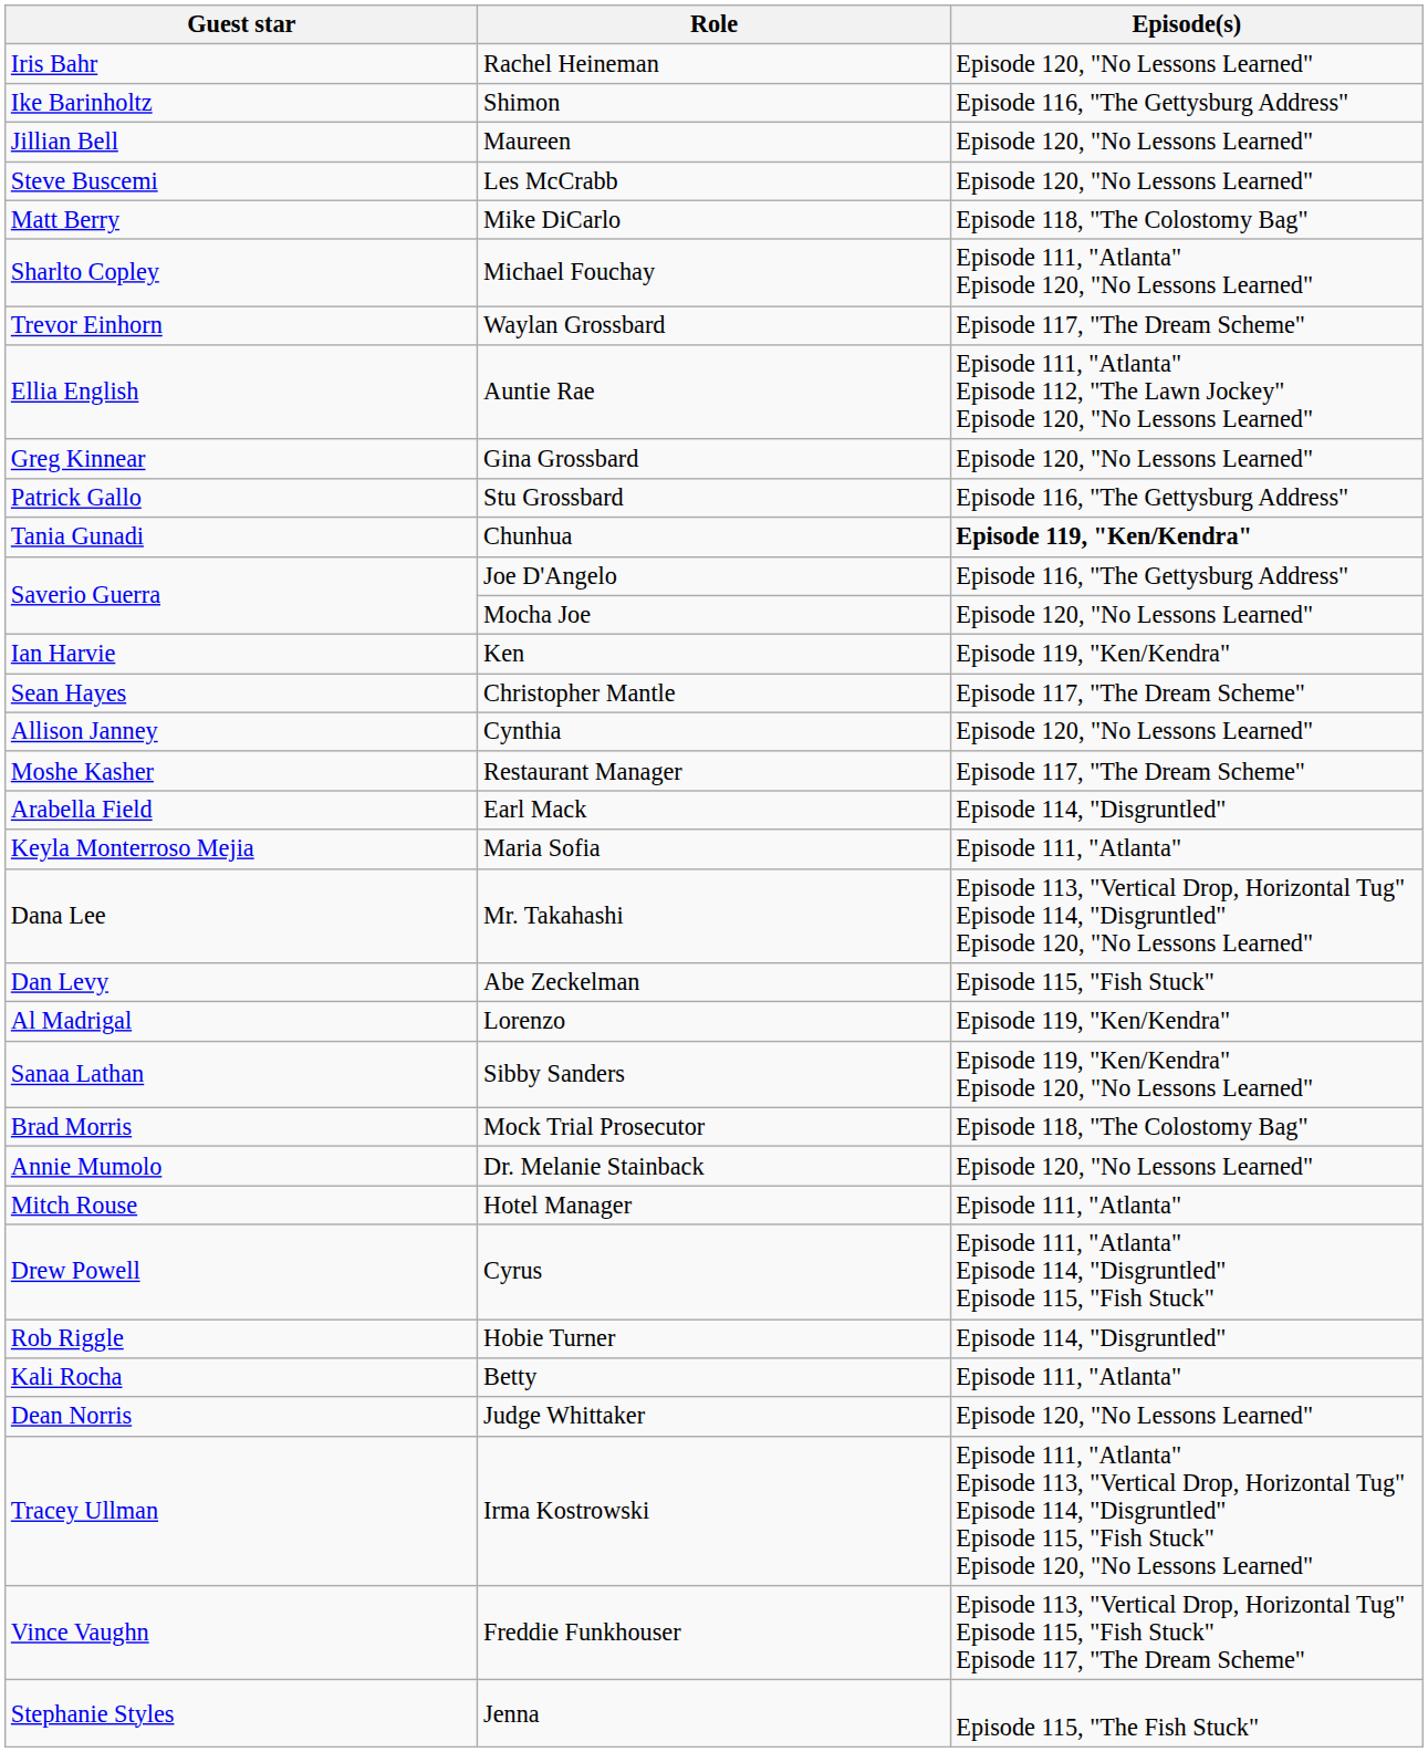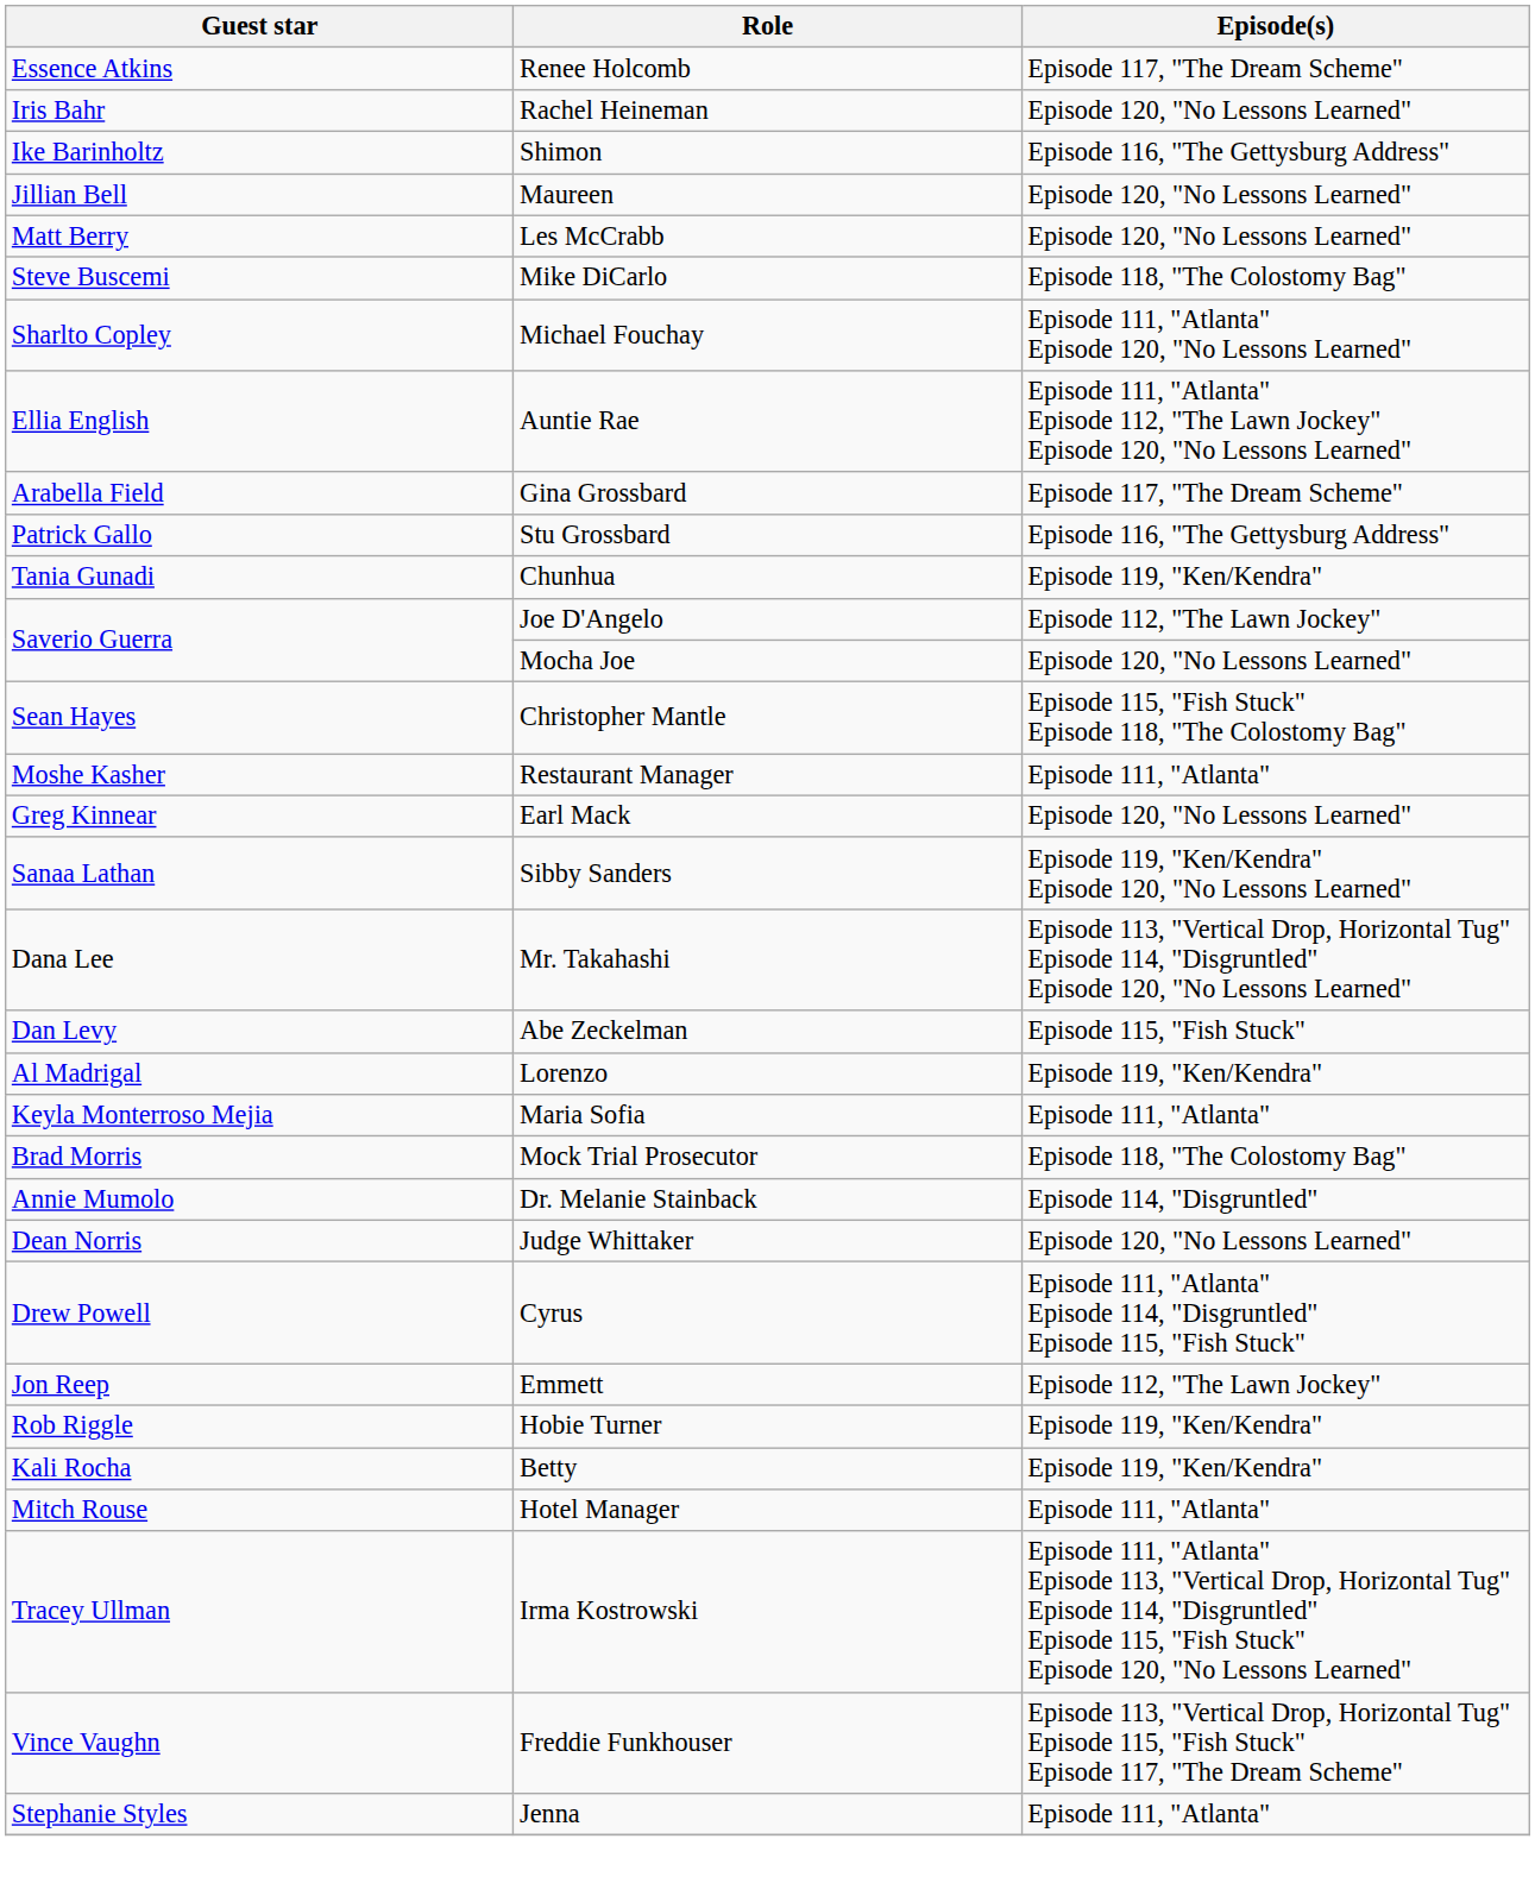 <table class="wikitable">
 <tr>
 <th scope="col" style="width:300px;">Guest star</th>
 <th scope="col" style="width:300px;">Role</th>
 <th scope="col" style="width:300px;">Episode(s)</th>
+</tr>
+<tr>
+<td><a href='#'>Essence Atkins</a></td>
+<td>Renee Holcomb</td>
+<td>Episode 117, "The Dream Scheme"</td>
 </tr>
 <tr>
 <td><a href='#'>Iris Bahr</a></td>
 <td>Rachel Heineman</td>
 <td>Episode 120, "No Lessons Learned"</td>
 </tr>
 <tr>
 <td><a href='#'>Ike Barinholtz</a></td>
 <td>Shimon</td>
 <td>Episode 116, "The Gettysburg Address"</td>
 </tr>
 <tr>
 <td><a href='#'>Jillian Bell</a></td>
 <td>Maureen</td>
 <td>Episode 120, "No Lessons Learned"</td>
 </tr>
 <tr>
-<td><a href='#'>Steve Buscemi</a></td>
+<td><a href='#'>Matt Berry</a></td>
 <td>Les McCrabb</td>
 <td>Episode 120, "No Lessons Learned"</td>
 </tr>
 <tr>
-<td><a href='#'>Matt Berry</a></td>
+<td><a href='#'>Steve Buscemi</a></td>
 <td>Mike DiCarlo</td>
 <td>Episode 118, "The Colostomy Bag"</td>
 </tr>
 <tr>
 <td><a href='#'>Sharlto Copley</a></td>
 <td>Michael Fouchay</td>
 <td>Episode 111, "Atlanta"<br>Episode 120, "No Lessons Learned"</td>
 </tr>
 <tr>
-<td><a href='#'>Trevor Einhorn</a></td>
-<td>Waylan Grossbard</td>
-<td>Episode 117, "The Dream Scheme"</td>
-</tr>
-<tr>
 <td><a href='#'>Ellia English</a></td>
 <td>Auntie Rae</td>
 <td>Episode 111, "Atlanta"<br>Episode 112, "The Lawn Jockey"<br>Episode 120, "No Lessons Learned"</td>
 </tr>
 <tr>
-<td><a href='#'>Greg Kinnear</a></td>
+<td><a href='#'>Arabella Field</a></td>
 <td>Gina Grossbard</td>
-<td>Episode 120, "No Lessons Learned"</td>
+<td>Episode 117, "The Dream Scheme"</td>
 </tr>
 <tr>
 <td><a href='#'>Patrick Gallo</a></td>
 <td>Stu Grossbard</td>
 <td>Episode 116, "The Gettysburg Address"</td>
 </tr>
 <tr>
 <td><a href='#'>Tania Gunadi</a></td>
 <td>Chunhua</td>
-<td><strong>Episode 119, "Ken/Kendra"</strong></td>
+<td>Episode 119, "Ken/Kendra"</td>
 </tr>
 <tr>
 <td rowspan="2"><a href='#'>Saverio Guerra</a></td>
 <td>Joe D'Angelo</td>
-<td>Episode 116, "The Gettysburg Address"</td>
+<td>Episode 112, "The Lawn Jockey"</td>
 </tr>
 <tr>
 <td>Mocha Joe</td>
 <td>Episode 120, "No Lessons Learned"</td>
 </tr>
 <tr>
-<td><a href='#'>Ian Harvie</a></td>
-<td>Ken</td>
-<td>Episode 119, "Ken/Kendra"</td>
-</tr>
-<tr>
 <td><a href='#'>Sean Hayes</a></td>
 <td>Christopher Mantle</td>
-<td>Episode 117, "The Dream Scheme"</td>
-</tr>
-<tr>
-<td><a href='#'>Allison Janney</a></td>
-<td>Cynthia</td>
-<td>Episode 120, "No Lessons Learned"</td>
+<td>Episode 115, "Fish Stuck"<br>Episode 118, "The Colostomy Bag"</td>
 </tr>
 <tr>
 <td><a href='#'>Moshe Kasher</a></td>
 <td>Restaurant Manager</td>
-<td>Episode 117, "The Dream Scheme"</td>
+<td>Episode 111, "Atlanta"</td>
 </tr>
 <tr>
-<td><a href='#'>Arabella Field</a></td>
+<td><a href='#'>Greg Kinnear</a></td>
 <td>Earl Mack</td>
-<td>Episode 114, "Disgruntled"</td>
+<td>Episode 120, "No Lessons Learned"</td>
 </tr>
 <tr>
-<td><a href='#'>Keyla Monterroso Mejia</a></td>
-<td>Maria Sofia</td>
-<td>Episode 111, "Atlanta"</td>
+<td><a href='#'>Sanaa Lathan</a></td>
+<td>Sibby Sanders</td>
+<td>Episode 119, "Ken/Kendra"<br>Episode 120, "No Lessons Learned"</td>
 </tr>
 <tr>
 <td>Dana Lee</td>
 <td>Mr. Takahashi</td>
 <td>Episode 113, "Vertical Drop, Horizontal Tug"<br>Episode 114, "Disgruntled"<br>Episode 120, "No Lessons Learned"</td>
 </tr>
 <tr>
 <td><a href='#'>Dan Levy</a></td>
 <td>Abe Zeckelman</td>
 <td>Episode 115, "Fish Stuck"</td>
 </tr>
 <tr>
 <td><a href='#'>Al Madrigal</a></td>
 <td>Lorenzo</td>
 <td>Episode 119, "Ken/Kendra"</td>
 </tr>
 <tr>
-<td><a href='#'>Sanaa Lathan</a></td>
-<td>Sibby Sanders</td>
-<td>Episode 119, "Ken/Kendra"<br>Episode 120, "No Lessons Learned"</td>
+<td><a href='#'>Keyla Monterroso Mejia</a></td>
+<td>Maria Sofia</td>
+<td>Episode 111, "Atlanta"</td>
 </tr>
 <tr>
 <td><a href='#'>Brad Morris</a></td>
 <td>Mock Trial Prosecutor</td>
 <td>Episode 118, "The Colostomy Bag"</td>
 </tr>
 <tr>
 <td><a href='#'>Annie Mumolo</a></td>
 <td>Dr. Melanie Stainback</td>
-<td>Episode 120, "No Lessons Learned"</td>
+<td>Episode 114, "Disgruntled"</td>
 </tr>
 <tr>
-<td><a href='#'>Mitch Rouse</a></td>
-<td>Hotel Manager</td>
-<td>Episode 111, "Atlanta"</td>
+<td><a href='#'>Dean Norris</a></td>
+<td>Judge Whittaker</td>
+<td>Episode 120, "No Lessons Learned"</td>
 </tr>
 <tr>
 <td><a href='#'>Drew Powell</a></td>
 <td>Cyrus</td>
 <td>Episode 111, "Atlanta"<br>Episode 114, "Disgruntled"<br>Episode 115, "Fish Stuck"</td>
 </tr>
 <tr>
+<td><a href='#'>Jon Reep</a></td>
+<td>Emmett</td>
+<td>Episode 112, "The Lawn Jockey"</td>
+</tr>
+<tr>
 <td><a href='#'>Rob Riggle</a></td>
 <td>Hobie Turner</td>
-<td>Episode 114, "Disgruntled"</td>
+<td>Episode 119, "Ken/Kendra"</td>
 </tr>
 <tr>
 <td><a href='#'>Kali Rocha</a></td>
 <td>Betty</td>
-<td>Episode 111, "Atlanta"</td>
+<td>Episode 119, "Ken/Kendra"</td>
 </tr>
 <tr>
-<td><a href='#'>Dean Norris</a></td>
-<td>Judge Whittaker</td>
-<td>Episode 120, "No Lessons Learned"</td>
+<td><a href='#'>Mitch Rouse</a></td>
+<td>Hotel Manager</td>
+<td>Episode 111, "Atlanta"</td>
 </tr>
 <tr>
 <td><a href='#'>Tracey Ullman</a></td>
 <td>Irma Kostrowski</td>
 <td>Episode 111, "Atlanta"<br>Episode 113, "Vertical Drop, Horizontal Tug"<br>Episode 114, "Disgruntled"<br>Episode 115, "Fish Stuck"<br>Episode 120, "No Lessons Learned"</td>
 </tr>
 <tr>
 <td><a href='#'>Vince Vaughn</a></td>
 <td>Freddie Funkhouser</td>
 <td>Episode 113, "Vertical Drop, Horizontal Tug"<br>Episode 115, "Fish Stuck"<br>Episode 117, "The Dream Scheme"</td>
 </tr>
 <tr>
 <td><a href='#'>Stephanie Styles</a></td>
 <td>Jenna</td>
-<td><br>Episode 115, "The Fish Stuck"</td>
+<td>Episode 111, "Atlanta"</td>
 </tr>
 <tr>
 </tr>
 </table>
